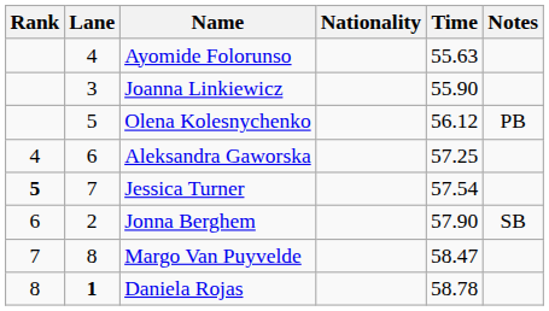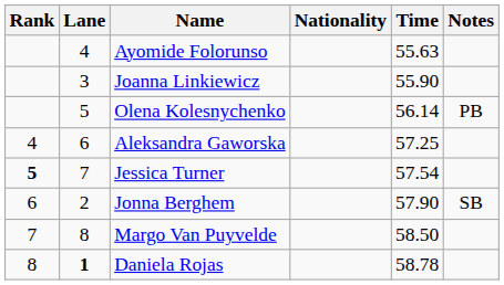 <table class="wikitable sortable" style="text-align:center">
 <tr>
 <th>Rank</th>
 <th>Lane</th>
 <th>Name</th>
 <th>Nationality</th>
 <th>Time</th>
 <th>Notes</th>
 </tr>
 <tr>
 <td></td>
 <td>4</td>
 <td align=left><a href='#'>Ayomide Folorunso</a></td>
 <td align=left></td>
 <td>55.63</td>
 <td></td>
 </tr>
 <tr>
 <td></td>
 <td>3</td>
 <td align=left><a href='#'>Joanna Linkiewicz</a></td>
 <td align=left></td>
 <td>55.90</td>
 <td></td>
 </tr>
 <tr>
 <td></td>
 <td>5</td>
 <td align=left><a href='#'>Olena Kolesnychenko</a></td>
 <td align=left></td>
-<td>56.12</td>
+<td>56.14</td>
 <td>PB</td>
 </tr>
 <tr>
 <td>4</td>
 <td>6</td>
 <td align=left><a href='#'>Aleksandra Gaworska</a></td>
 <td align=left></td>
 <td>57.25</td>
 <td></td>
 </tr>
 <tr>
 <td><strong>5</strong></td>
 <td>7</td>
 <td align=left><a href='#'>Jessica Turner</a></td>
 <td align=left></td>
 <td>57.54</td>
 <td></td>
 </tr>
 <tr>
 <td>6</td>
 <td>2</td>
 <td align=left><a href='#'>Jonna Berghem</a></td>
 <td align=left></td>
 <td>57.90</td>
 <td>SB</td>
 </tr>
 <tr>
 <td>7</td>
 <td>8</td>
 <td align=left><a href='#'>Margo Van Puyvelde</a></td>
 <td align=left></td>
-<td>58.47</td>
+<td>58.50</td>
 <td></td>
 </tr>
 <tr>
 <td>8</td>
 <td><strong>1</strong></td>
 <td align=left><a href='#'>Daniela Rojas</a></td>
 <td align=left></td>
 <td>58.78</td>
 <td></td>
 </tr>
 </table>
